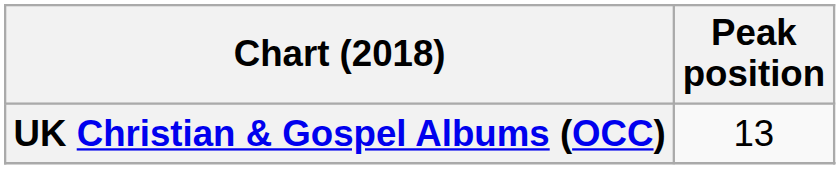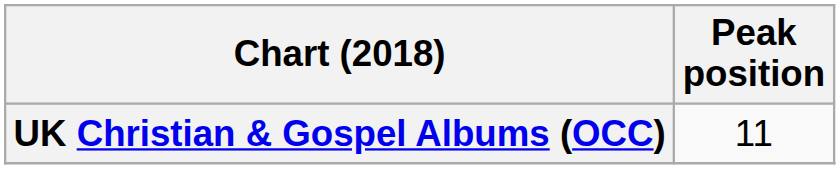 <table class="wikitable sortable plainrowheaders" style="text-align:center">
 <tr>
 <th scope="col">Chart (2018)</th>
 <th scope="col">Peak<br>position</th>
 </tr>
 <tr>
 <th scope="row">UK <a href='#'>Christian & Gospel Albums</a> (<a href='#'>OCC</a>)</th>
-<td>13</td>
+<td>11</td>
 </tr>
 <tr>
 </tr>
 <tr>
 </tr>
 <tr>
 </tr>
 </table>
